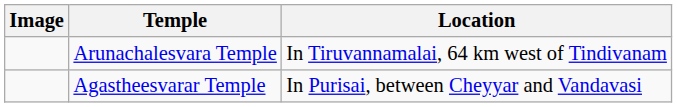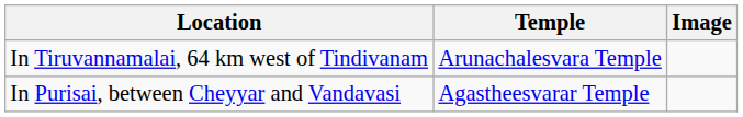 <table class="wikitable" border="1">
 <tr>
+<th>Location</th>
+<th>Temple</th>
 <th>Image</th>
-<th>Temple</th>
-<th>Location</th>
 </tr>
 <tr>
+<td>In <a href='#'>Tiruvannamalai</a>, 64 km west of <a href='#'>Tindivanam</a></td>
+<td><a href='#'>Arunachalesvara Temple</a></td>
 <td></td>
-<td><a href='#'>Arunachalesvara Temple</a></td>
-<td>In <a href='#'>Tiruvannamalai</a>, 64 km west of <a href='#'>Tindivanam</a></td>
 </tr>
 <tr>
+<td>In <a href='#'>Purisai</a>, between <a href='#'>Cheyyar</a> and <a href='#'>Vandavasi</a></td>
+<td><a href='#'>Agastheesvarar Temple</a></td>
 <td> </td>
-<td><a href='#'>Agastheesvarar Temple</a></td>
-<td>In <a href='#'>Purisai</a>, between <a href='#'>Cheyyar</a> and <a href='#'>Vandavasi</a></td>
 </tr>
 </table>
